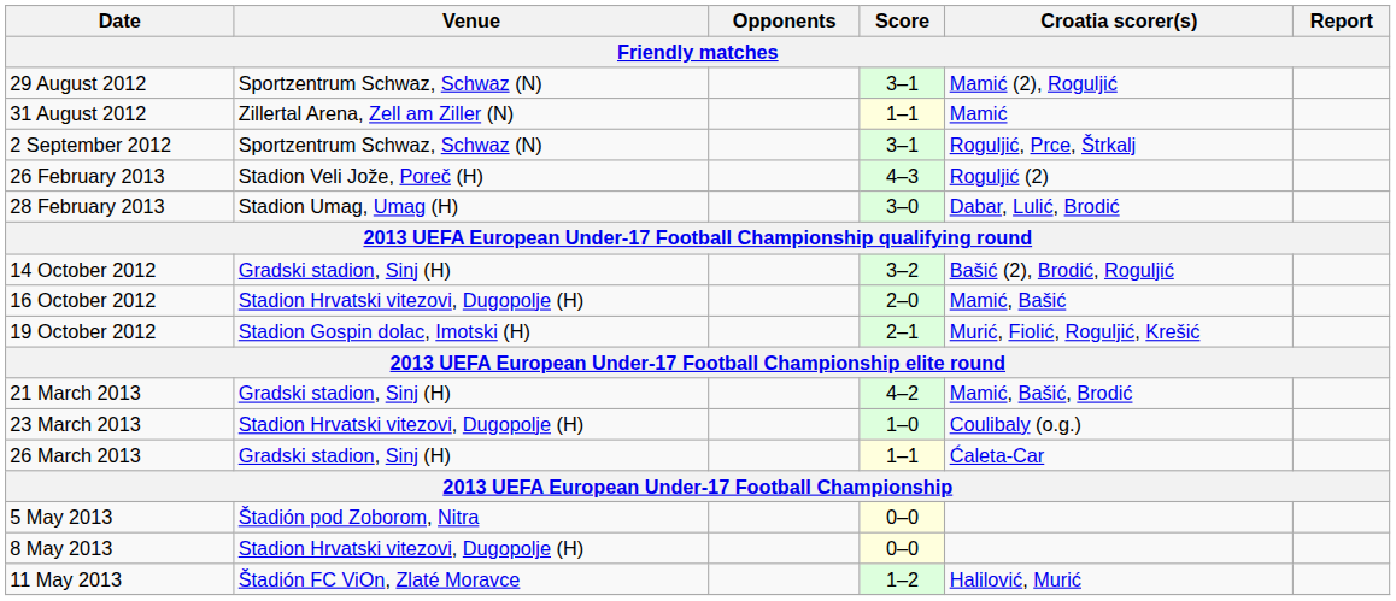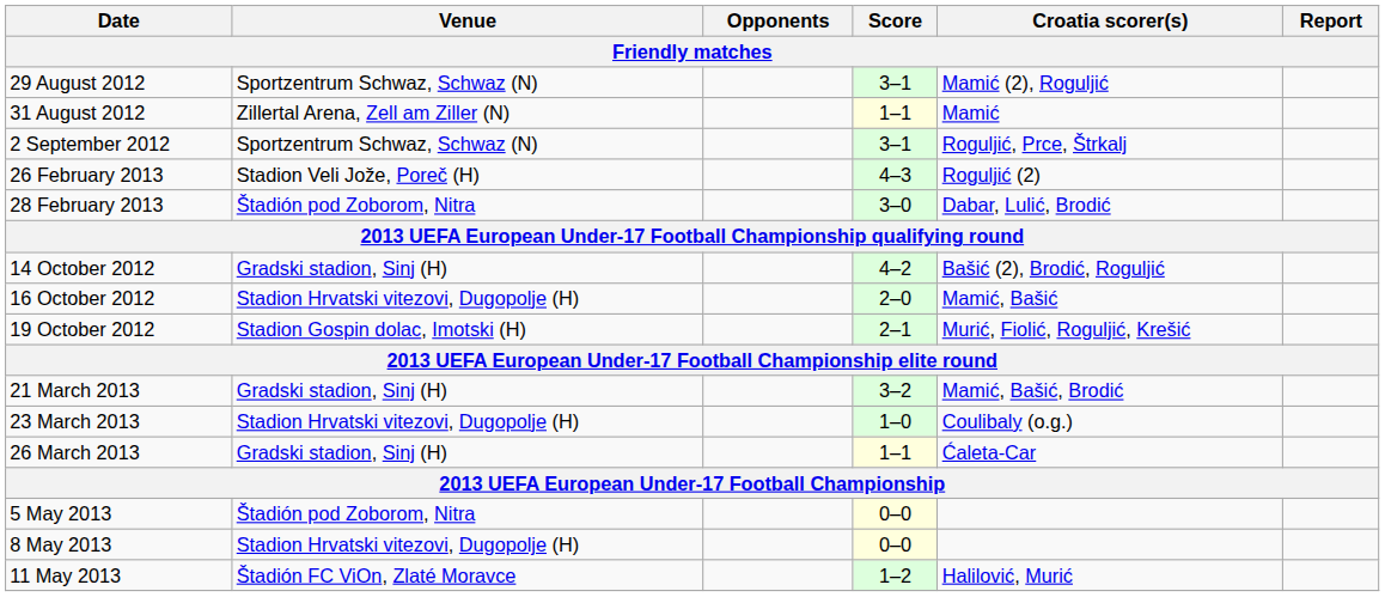 <table class="wikitable" width=85%; style="font-size:95%;">
 <tr>
 <th>Date</th>
 <th>Venue</th>
 <th>Opponents</th>
 <th>Score</th>
 <th>Croatia scorer(s)</th>
 <th>Report</th>
 </tr>
 <tr>
 <th colspan=7><a href='#'>Friendly matches</a></th>
 </tr>
 <tr>
 <td>29 August 2012</td>
 <td>Sportzentrum Schwaz, <a href='#'>Schwaz</a> (N)</td>
 <td></td>
 <td align=center bgcolor=ddffdd>3–1</td>
 <td><a href='#'>Mamić</a> (2), <a href='#'>Roguljić</a></td>
 <td></td>
 </tr>
 <tr>
 <td>31 August 2012</td>
 <td>Zillertal Arena, <a href='#'>Zell am Ziller</a> (N)</td>
 <td></td>
 <td align=center bgcolor=ffffdd>1–1</td>
 <td><a href='#'>Mamić</a></td>
 <td></td>
 </tr>
 <tr>
 <td>2 September 2012</td>
 <td>Sportzentrum Schwaz, <a href='#'>Schwaz</a> (N)</td>
 <td></td>
 <td align=center bgcolor=ddffdd>3–1</td>
 <td><a href='#'>Roguljić</a>, <a href='#'>Prce</a>, <a href='#'>Štrkalj</a></td>
 <td></td>
 </tr>
 <tr>
 <td>26 February 2013</td>
 <td>Stadion Veli Jože, <a href='#'>Poreč</a> (H)</td>
 <td></td>
 <td align=center bgcolor=ddffdd>4–3</td>
 <td><a href='#'>Roguljić</a> (2)</td>
 <td></td>
 </tr>
 <tr>
 <td>28 February 2013</td>
-<td>Stadion Umag, <a href='#'>Umag</a> (H)</td>
+<td><a href='#'>Štadión pod Zoborom</a>, <a href='#'>Nitra</a></td>
 <td></td>
 <td align=center bgcolor=ddffdd>3–0</td>
 <td><a href='#'>Dabar</a>, <a href='#'>Lulić</a>, <a href='#'>Brodić</a></td>
 <td></td>
 </tr>
 <tr>
 <th colspan=7><a href='#'>2013 UEFA European Under-17 Football Championship qualifying round</a></th>
 </tr>
 <tr>
 <td>14 October 2012</td>
 <td><a href='#'>Gradski stadion</a>, <a href='#'>Sinj</a> (H)</td>
 <td></td>
-<td align=center bgcolor=ddffdd>3–2</td>
+<td align=center bgcolor=ddffdd>4–2</td>
 <td><a href='#'>Bašić</a> (2), <a href='#'>Brodić</a>, <a href='#'>Roguljić</a></td>
 <td></td>
 </tr>
 <tr>
 <td>16 October 2012</td>
 <td><a href='#'>Stadion Hrvatski vitezovi</a>, <a href='#'>Dugopolje</a> (H)</td>
 <td></td>
 <td align=center bgcolor=ddffdd>2–0</td>
 <td><a href='#'>Mamić</a>, <a href='#'>Bašić</a></td>
 <td></td>
 </tr>
 <tr>
 <td>19 October 2012</td>
 <td><a href='#'>Stadion Gospin dolac</a>, <a href='#'>Imotski</a> (H)</td>
 <td></td>
 <td align=center bgcolor=ddffdd>2–1</td>
 <td><a href='#'>Murić</a>, <a href='#'>Fiolić</a>, <a href='#'>Roguljić</a>, <a href='#'>Krešić</a></td>
 <td></td>
 </tr>
 <tr>
 <th colspan=7><a href='#'>2013 UEFA European Under-17 Football Championship elite round</a></th>
 </tr>
 <tr>
 <td>21 March 2013</td>
 <td><a href='#'>Gradski stadion</a>, <a href='#'>Sinj</a> (H)</td>
 <td></td>
-<td align=center bgcolor=ddffdd>4–2</td>
+<td align=center bgcolor=ddffdd>3–2</td>
 <td><a href='#'>Mamić</a>, <a href='#'>Bašić</a>, <a href='#'>Brodić</a></td>
 <td></td>
 </tr>
 <tr>
 <td>23 March 2013</td>
 <td><a href='#'>Stadion Hrvatski vitezovi</a>, <a href='#'>Dugopolje</a> (H)</td>
 <td></td>
 <td align=center bgcolor=ddffdd>1–0</td>
 <td><a href='#'>Coulibaly</a> (o.g.)</td>
 <td></td>
 </tr>
 <tr>
 <td>26 March 2013</td>
 <td><a href='#'>Gradski stadion</a>, <a href='#'>Sinj</a> (H)</td>
 <td></td>
 <td align=center bgcolor=ffffdd>1–1</td>
 <td><a href='#'>Ćaleta-Car</a></td>
 <td></td>
 </tr>
 <tr>
 <th colspan=7><a href='#'>2013 UEFA European Under-17 Football Championship</a></th>
 </tr>
 <tr>
 <td>5 May 2013</td>
 <td><a href='#'>Štadión pod Zoborom</a>, <a href='#'>Nitra</a></td>
 <td></td>
 <td align=center bgcolor=ffffdd>0–0</td>
 <td></td>
 <td></td>
 </tr>
 <tr>
 <td>8 May 2013</td>
 <td><a href='#'>Stadion Hrvatski vitezovi</a>, <a href='#'>Dugopolje</a> (H)</td>
 <td></td>
 <td align=center bgcolor=ffffdd>0–0</td>
 <td></td>
 <td></td>
 </tr>
 <tr>
 <td>11 May 2013</td>
 <td><a href='#'>Štadión FC ViOn</a>, <a href='#'>Zlaté Moravce</a></td>
 <td></td>
 <td align=center bgcolor=ddffdd>1–2</td>
 <td><a href='#'>Halilović</a>, <a href='#'>Murić</a></td>
 <td></td>
 </tr>
 <tr>
 </tr>
 </table>
